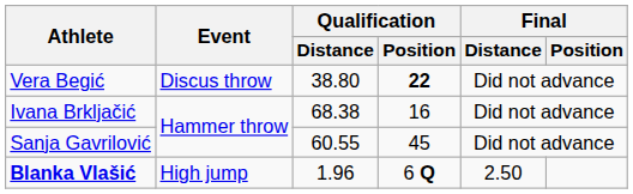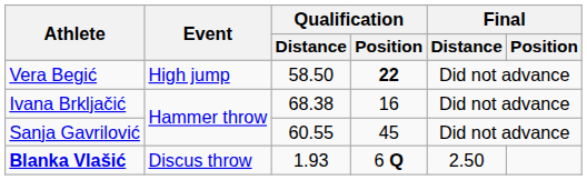 <table class=wikitable style="font-size:90%">
 <tr>
 <th rowspan="2">Athlete</th>
 <th rowspan="2">Event</th>
 <th colspan="2">Qualification</th>
 <th colspan="2">Final</th>
 </tr>
 <tr style="font-size:95%">
 <th>Distance</th>
 <th>Position</th>
 <th>Distance</th>
 <th>Position</th>
 </tr>
 <tr align=center>
 <td align=left><a href='#'>Vera Begić</a></td>
-<td align=left><a href='#'>Discus throw</a></td>
-<td>38.80</td>
+<td align=left><a href='#'>High jump</a></td>
+<td>58.50</td>
 <td><strong>22</strong></td>
 <td colspan=4>Did not advance</td>
 </tr>
 <tr align=center>
 <td align=left><a href='#'>Ivana Brkljačić</a></td>
 <td align=left rowspan=2><a href='#'>Hammer throw</a></td>
 <td>68.38</td>
 <td>16</td>
 <td colspan=2>Did not advance</td>
 </tr>
 <tr align=center>
 <td align=left><a href='#'>Sanja Gavrilović</a></td>
 <td>60.55</td>
 <td>45</td>
 <td colspan=2>Did not advance</td>
 </tr>
 <tr align=center>
 <td align=left><strong><a href='#'>Blanka Vlašić</a></strong></td>
-<td align=left><a href='#'>High jump</a></td>
-<td>1.96</td>
+<td align=left><a href='#'>Discus throw</a></td>
+<td>1.93</td>
 <td>6 <strong>Q</strong></td>
 <td>2.50</td>
 <td></td>
 </tr>
 </table>
